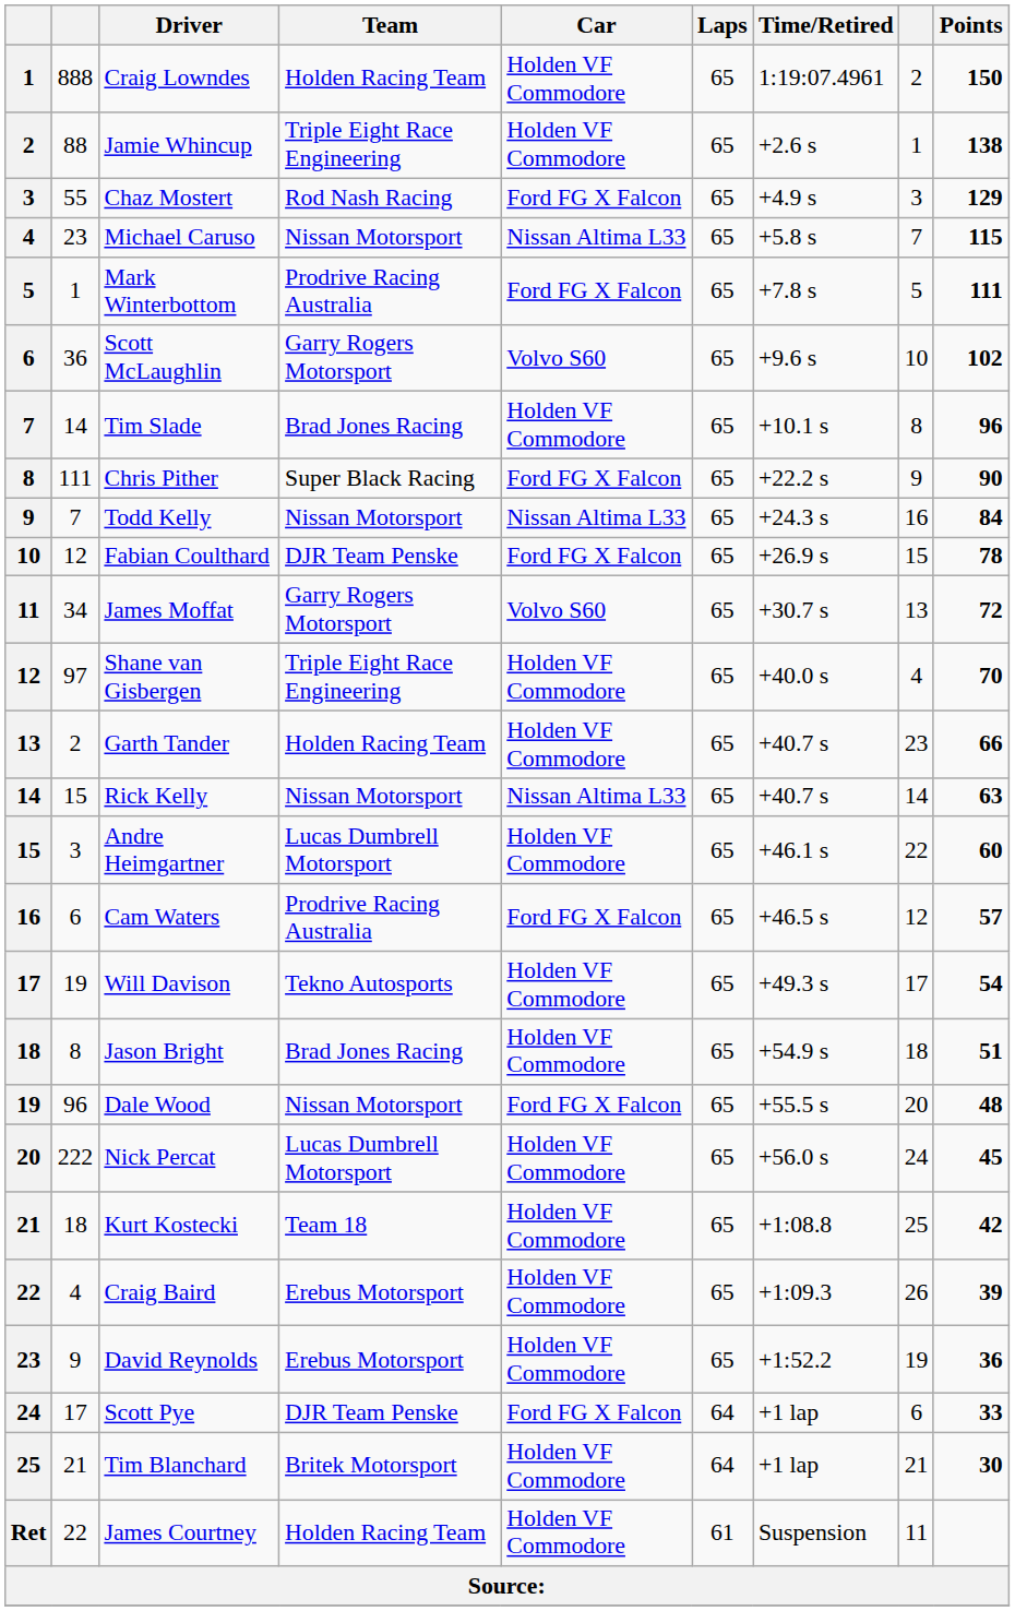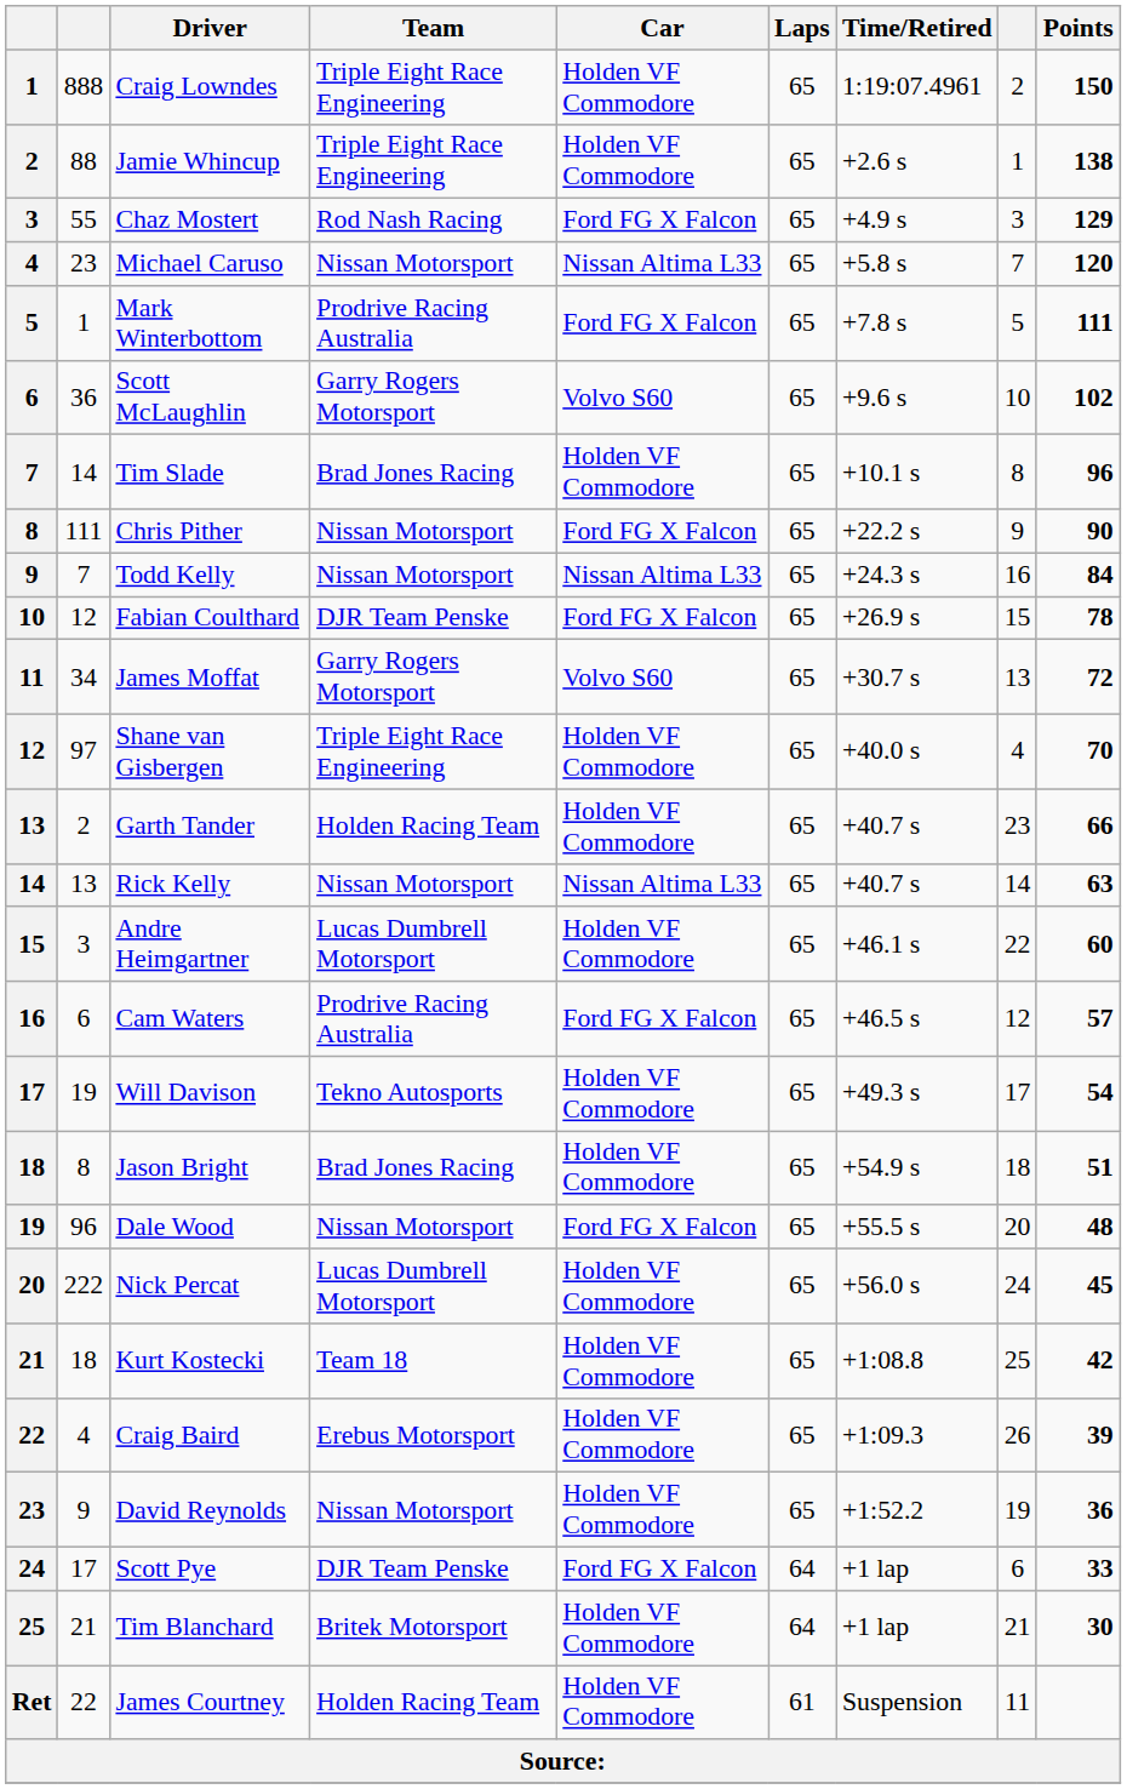 <table class="wikitable" style="font-size: 90%">
 <tr>
 <th></th>
 <th></th>
 <th>Driver</th>
 <th>Team</th>
 <th>Car</th>
 <th>Laps</th>
 <th>Time/Retired</th>
 <th></th>
 <th>Points</th>
 </tr>
 <tr>
 <th>1</th>
 <td align="center">888</td>
 <td> <a href='#'>Craig Lowndes</a></td>
-<td><a href='#'>Holden Racing Team</a></td>
+<td><a href='#'>Triple Eight Race Engineering</a></td>
 <td><a href='#'>Holden VF Commodore</a></td>
 <td align="center">65</td>
 <td>1:19:07.4961</td>
 <td align="center">2</td>
 <td align="right"><strong>150</strong></td>
 </tr>
 <tr>
 <th>2</th>
 <td align="center">88</td>
 <td> <a href='#'>Jamie Whincup</a></td>
 <td><a href='#'>Triple Eight Race Engineering</a></td>
 <td><a href='#'>Holden VF Commodore</a></td>
 <td align="center">65</td>
 <td>+2.6 s</td>
 <td align="center">1</td>
 <td align="right"><strong>138</strong></td>
 </tr>
 <tr>
 <th>3</th>
 <td align="center">55</td>
 <td> <a href='#'>Chaz Mostert</a></td>
 <td><a href='#'>Rod Nash Racing</a></td>
 <td><a href='#'>Ford FG X Falcon</a></td>
 <td align="center">65</td>
 <td>+4.9 s</td>
 <td align="center">3</td>
 <td align="right"><strong>129</strong></td>
 </tr>
 <tr>
 <th>4</th>
 <td align="center">23</td>
 <td> <a href='#'>Michael Caruso</a></td>
 <td><a href='#'>Nissan Motorsport</a></td>
 <td><a href='#'>Nissan Altima L33</a></td>
 <td align="center">65</td>
 <td>+5.8 s</td>
 <td align="center">7</td>
-<td align="right"><strong>115</strong></td>
+<td align="right"><strong>120</strong></td>
 </tr>
 <tr>
 <th>5</th>
 <td align="center">1</td>
 <td> <a href='#'>Mark Winterbottom</a></td>
 <td><a href='#'>Prodrive Racing Australia</a></td>
 <td><a href='#'>Ford FG X Falcon</a></td>
 <td align="center">65</td>
 <td>+7.8 s</td>
 <td align="center">5</td>
 <td align="right"><strong>111</strong></td>
 </tr>
 <tr>
 <th>6</th>
 <td align="center">36</td>
 <td> <a href='#'>Scott McLaughlin</a></td>
 <td><a href='#'>Garry Rogers Motorsport</a></td>
 <td><a href='#'>Volvo S60</a></td>
 <td align="center">65</td>
 <td>+9.6 s</td>
 <td align="center">10</td>
 <td align="right"><strong>102</strong></td>
 </tr>
 <tr>
 <th>7</th>
 <td align="center">14</td>
 <td> <a href='#'>Tim Slade</a></td>
 <td><a href='#'>Brad Jones Racing</a></td>
 <td><a href='#'>Holden VF Commodore</a></td>
 <td align="center">65</td>
 <td>+10.1 s</td>
 <td align="center">8</td>
 <td align="right"><strong>96</strong></td>
 </tr>
 <tr>
 <th>8</th>
 <td align="center">111</td>
 <td> <a href='#'>Chris Pither</a></td>
-<td>Super Black Racing</td>
+<td><a href='#'>Nissan Motorsport</a></td>
 <td><a href='#'>Ford FG X Falcon</a></td>
 <td align="center">65</td>
 <td>+22.2 s</td>
 <td align="center">9</td>
 <td align="right"><strong>90</strong></td>
 </tr>
 <tr>
 <th>9</th>
 <td align="center">7</td>
 <td> <a href='#'>Todd Kelly</a></td>
 <td><a href='#'>Nissan Motorsport</a></td>
 <td><a href='#'>Nissan Altima L33</a></td>
 <td align="center">65</td>
 <td>+24.3 s</td>
 <td align="center">16</td>
 <td align="right"><strong>84</strong></td>
 </tr>
 <tr>
 <th>10</th>
 <td align="center">12</td>
 <td> <a href='#'>Fabian Coulthard</a></td>
 <td><a href='#'>DJR Team Penske</a></td>
 <td><a href='#'>Ford FG X Falcon</a></td>
 <td align="center">65</td>
 <td>+26.9 s</td>
 <td align="center">15</td>
 <td align="right"><strong>78</strong></td>
 </tr>
 <tr>
 <th>11</th>
 <td align="center">34</td>
 <td> <a href='#'>James Moffat</a></td>
 <td><a href='#'>Garry Rogers Motorsport</a></td>
 <td><a href='#'>Volvo S60</a></td>
 <td align="center">65</td>
 <td>+30.7 s</td>
 <td align="center">13</td>
 <td align="right"><strong>72</strong></td>
 </tr>
 <tr>
 <th>12</th>
 <td align="center">97</td>
 <td> <a href='#'>Shane van Gisbergen</a></td>
 <td><a href='#'>Triple Eight Race Engineering</a></td>
 <td><a href='#'>Holden VF Commodore</a></td>
 <td align="center">65</td>
 <td>+40.0 s</td>
 <td align="center">4</td>
 <td align="right"><strong>70</strong></td>
 </tr>
 <tr>
 <th>13</th>
 <td align="center">2</td>
 <td> <a href='#'>Garth Tander</a></td>
 <td><a href='#'>Holden Racing Team</a></td>
 <td><a href='#'>Holden VF Commodore</a></td>
 <td align="center">65</td>
 <td>+40.7 s</td>
 <td align="center">23</td>
 <td align="right"><strong>66</strong></td>
 </tr>
 <tr>
 <th>14</th>
-<td align="center">15</td>
+<td align="center">13</td>
 <td> <a href='#'>Rick Kelly</a></td>
 <td><a href='#'>Nissan Motorsport</a></td>
 <td><a href='#'>Nissan Altima L33</a></td>
 <td align="center">65</td>
 <td>+40.7 s</td>
 <td align="center">14</td>
 <td align="right"><strong>63</strong></td>
 </tr>
 <tr>
 <th>15</th>
 <td align="center">3</td>
 <td> <a href='#'>Andre Heimgartner</a></td>
 <td><a href='#'>Lucas Dumbrell Motorsport</a></td>
 <td><a href='#'>Holden VF Commodore</a></td>
 <td align="center">65</td>
 <td>+46.1 s</td>
 <td align="center">22</td>
 <td align="right"><strong>60</strong></td>
 </tr>
 <tr>
 <th>16</th>
 <td align="center">6</td>
 <td> <a href='#'>Cam Waters</a></td>
 <td><a href='#'>Prodrive Racing Australia</a></td>
 <td><a href='#'>Ford FG X Falcon</a></td>
 <td align="center">65</td>
 <td>+46.5 s</td>
 <td align="center">12</td>
 <td align="right"><strong>57</strong></td>
 </tr>
 <tr>
 <th>17</th>
 <td align="center">19</td>
 <td> <a href='#'>Will Davison</a></td>
 <td><a href='#'>Tekno Autosports</a></td>
 <td><a href='#'>Holden VF Commodore</a></td>
 <td align="center">65</td>
 <td>+49.3 s</td>
 <td align="center">17</td>
 <td align="right"><strong>54</strong></td>
 </tr>
 <tr>
 <th>18</th>
 <td align="center">8</td>
 <td> <a href='#'>Jason Bright</a></td>
 <td><a href='#'>Brad Jones Racing</a></td>
 <td><a href='#'>Holden VF Commodore</a></td>
 <td align="center">65</td>
 <td>+54.9 s</td>
 <td align="center">18</td>
 <td align="right"><strong>51</strong></td>
 </tr>
 <tr>
 <th>19</th>
 <td align="center">96</td>
 <td> <a href='#'>Dale Wood</a></td>
 <td><a href='#'>Nissan Motorsport</a></td>
 <td><a href='#'>Ford FG X Falcon</a></td>
 <td align="center">65</td>
 <td>+55.5 s</td>
 <td align="center">20</td>
 <td align="right"><strong>48</strong></td>
 </tr>
 <tr>
 <th>20</th>
 <td align="center">222</td>
 <td> <a href='#'>Nick Percat</a></td>
 <td><a href='#'>Lucas Dumbrell Motorsport</a></td>
 <td><a href='#'>Holden VF Commodore</a></td>
 <td align="center">65</td>
 <td>+56.0 s</td>
 <td align="center">24</td>
 <td align="right"><strong>45</strong></td>
 </tr>
 <tr>
 <th>21</th>
 <td align="center">18</td>
 <td> <a href='#'>Kurt Kostecki</a></td>
 <td><a href='#'>Team 18</a></td>
 <td><a href='#'>Holden VF Commodore</a></td>
 <td align="center">65</td>
 <td>+1:08.8</td>
 <td align="center">25</td>
 <td align="right"><strong>42</strong></td>
 </tr>
 <tr>
 <th>22</th>
 <td align="center">4</td>
 <td> <a href='#'>Craig Baird</a></td>
 <td><a href='#'>Erebus Motorsport</a></td>
 <td><a href='#'>Holden VF Commodore</a></td>
 <td align="center">65</td>
 <td>+1:09.3</td>
 <td align="center">26</td>
 <td align="right"><strong>39</strong></td>
 </tr>
 <tr>
 <th>23</th>
 <td align="center">9</td>
 <td> <a href='#'>David Reynolds</a></td>
-<td><a href='#'>Erebus Motorsport</a></td>
+<td><a href='#'>Nissan Motorsport</a></td>
 <td><a href='#'>Holden VF Commodore</a></td>
 <td align="center">65</td>
 <td>+1:52.2</td>
 <td align="center">19</td>
 <td align="right"><strong>36</strong></td>
 </tr>
 <tr>
 <th>24</th>
 <td align="center">17</td>
 <td> <a href='#'>Scott Pye</a></td>
 <td><a href='#'>DJR Team Penske</a></td>
 <td><a href='#'>Ford FG X Falcon</a></td>
 <td align="center">64</td>
 <td>+1 lap</td>
 <td align="center">6</td>
 <td align="right"><strong>33</strong></td>
 </tr>
 <tr>
 <th>25</th>
 <td align="center">21</td>
 <td> <a href='#'>Tim Blanchard</a></td>
 <td><a href='#'>Britek Motorsport</a></td>
 <td><a href='#'>Holden VF Commodore</a></td>
 <td align="center">64</td>
 <td>+1 lap</td>
 <td align="center">21</td>
 <td align="right"><strong>30</strong></td>
 </tr>
 <tr>
 <th>Ret</th>
 <td align="center">22</td>
 <td> <a href='#'>James Courtney</a></td>
 <td><a href='#'>Holden Racing Team</a></td>
 <td><a href='#'>Holden VF Commodore</a></td>
 <td align="center">61</td>
 <td>Suspension</td>
 <td align="center">11</td>
 <td></td>
 </tr>
 <tr>
 <th colspan="9">Source:</th>
 </tr>
 <tr>
 </tr>
 </table>
